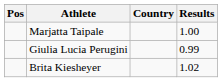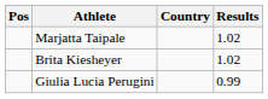 <table class="wikitable">
 <tr>
 <th>Pos</th>
 <th>Athlete</th>
 <th>Country</th>
 <th>Results</th>
 </tr>
 <tr>
 <td align="center"></td>
 <td>Marjatta Taipale</td>
 <td></td>
-<td>1.00</td>
+<td>1.02</td>
+</tr>
+<tr>
+<td align="center"></td>
+<td>Brita Kiesheyer</td>
+<td></td>
+<td>1.02</td>
 </tr>
 <tr>
 <td align="center"></td>
 <td>Giulia Lucia Perugini</td>
 <td></td>
 <td>0.99</td>
 </tr>
-<tr>
-<td align="center"></td>
-<td>Brita Kiesheyer</td>
-<td></td>
-<td>1.02</td>
-</tr>
 </table>
